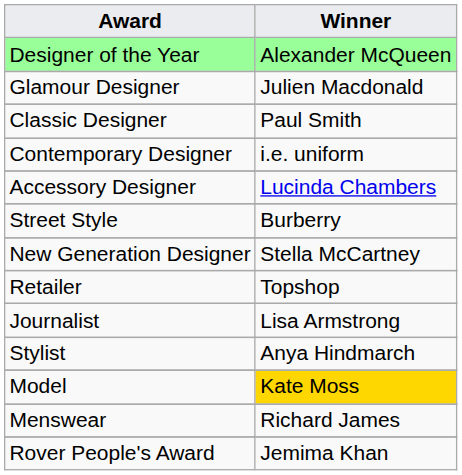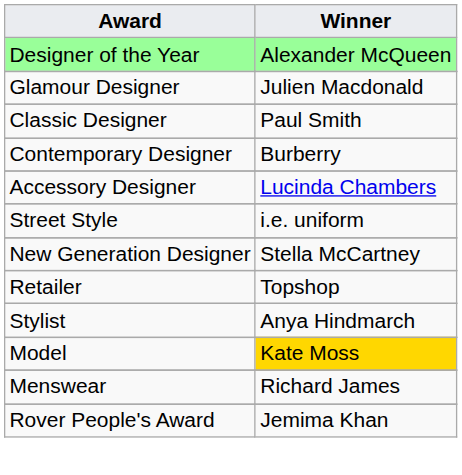 <table class="wikitable">
 <tr>
 <th style="background:#EAECF0">Award</th>
 <th style="background:#EAECF0">Winner</th>
 </tr>
 <tr>
 <td style="background:#99ff99">Designer of the Year</td>
 <td style="background:#99ff99">Alexander McQueen</td>
 </tr>
 <tr>
 </tr>
 <tr>
 <td>Glamour Designer</td>
 <td>Julien Macdonald</td>
 </tr>
 <tr>
 </tr>
 <tr>
 <td>Classic Designer</td>
 <td>Paul Smith</td>
 </tr>
 <tr>
 </tr>
 <tr>
 <td>Contemporary Designer</td>
-<td>i.e. uniform</td>
+<td>Burberry</td>
 </tr>
 <tr>
 </tr>
 <tr>
 <td>Accessory Designer</td>
 <td><a href='#'>Lucinda Chambers</a></td>
 </tr>
 <tr>
 </tr>
 <tr>
 <td>Street Style</td>
-<td>Burberry</td>
+<td>i.e. uniform</td>
 </tr>
 <tr>
 </tr>
 <tr>
 <td>New Generation Designer</td>
 <td>Stella McCartney</td>
 </tr>
 <tr>
 </tr>
 <tr>
 <td>Retailer</td>
 <td>Topshop</td>
 </tr>
 <tr>
-</tr>
-<tr>
-<td>Journalist</td>
-<td>Lisa Armstrong</td>
 </tr>
 <tr>
 </tr>
 <tr>
 <td>Stylist</td>
 <td>Anya Hindmarch</td>
 </tr>
 <tr>
 </tr>
 <tr>
 <td>Model</td>
 <td style="background: gold;">Kate Moss</td>
 </tr>
 <tr>
 </tr>
 <tr>
 <td>Menswear</td>
 <td>Richard James</td>
 </tr>
 <tr>
 </tr>
 <tr>
 <td>Rover People's Award</td>
 <td>Jemima Khan</td>
 </tr>
 </table>
